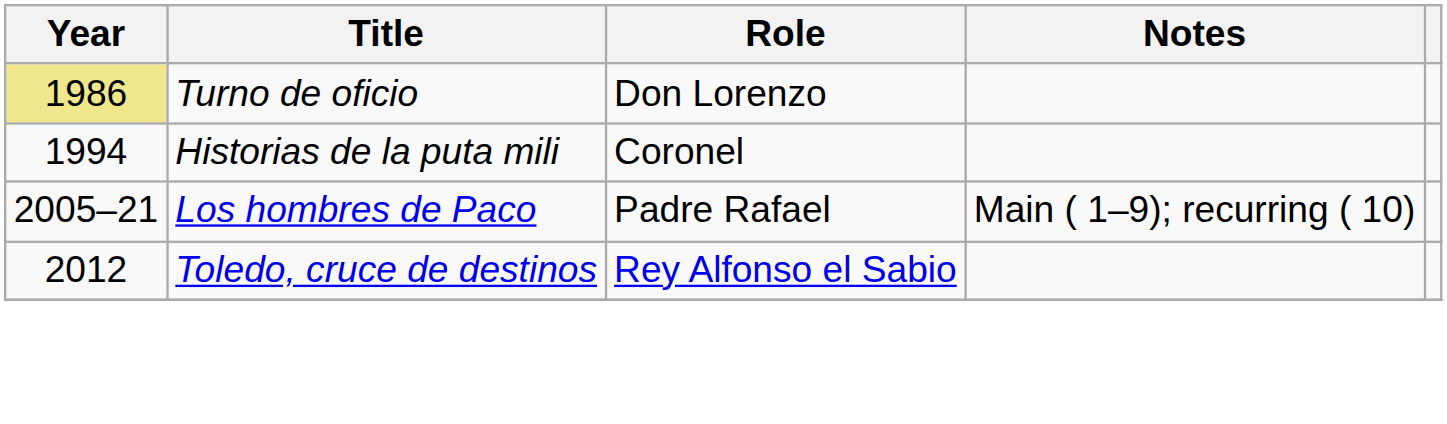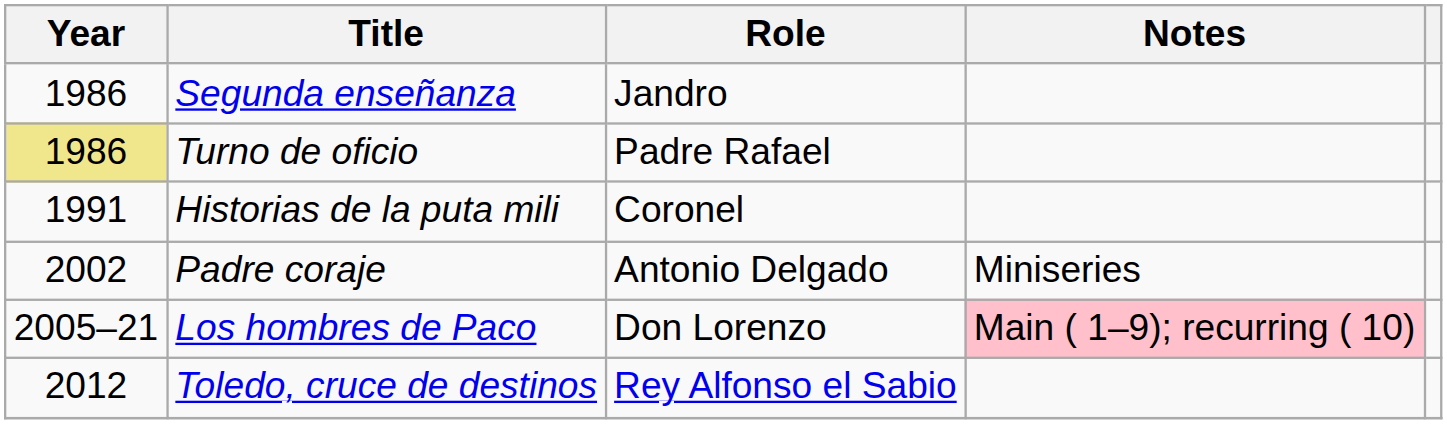 <table class="wikitable sortable">
 <tr>
 <th>Year</th>
 <th>Title</th>
 <th>Role</th>
 <th class="unsortable">Notes</th>
 <th></th>
 </tr>
 <tr>
-<td align = "center" style="background: khaki;">1986</td>
-<td><em>Turno de oficio</em></td>
-<td>Don Lorenzo</td>
+<td align = "center">1986</td>
+<td><em><a href='#'>Segunda enseñanza</a></em></td>
+<td>Jandro</td>
 <td></td>
 <td align = "center"></td>
 </tr>
 <tr>
-<td align = "center">1994</td>
+<td align = "center" style="background: khaki;">1986</td>
+<td><em>Turno de oficio</em></td>
+<td>Padre Rafael</td>
+<td></td>
+<td align = "center"></td>
+</tr>
+<tr>
+<td align = "center">1991</td>
 <td><em>Historias de la puta mili</em></td>
 <td>Coronel</td>
 <td></td>
 <td align = "center"></td>
 </tr>
 <tr>
+<td align = "center">2002</td>
+<td><em>Padre coraje</em></td>
+<td>Antonio Delgado</td>
+<td>Miniseries</td>
+<td align = "center"></td>
+</tr>
+<tr>
 <td align = "center">2005–21</td>
 <td><em><a href='#'>Los hombres de Paco</a></em></td>
-<td>Padre Rafael</td>
-<td>Main ( 1–9); recurring ( 10)</td>
+<td>Don Lorenzo</td>
+<td style="background: pink;">Main ( 1–9); recurring ( 10)</td>
 <td align = "center"></td>
 </tr>
 <tr>
 <td align = "center">2012</td>
 <td><em><a href='#'>Toledo, cruce de destinos</a></em></td>
 <td><a href='#'>Rey Alfonso el Sabio</a></td>
 <td></td>
 <td align = "center"></td>
 </tr>
 <tr>
 </tr>
 </table>
